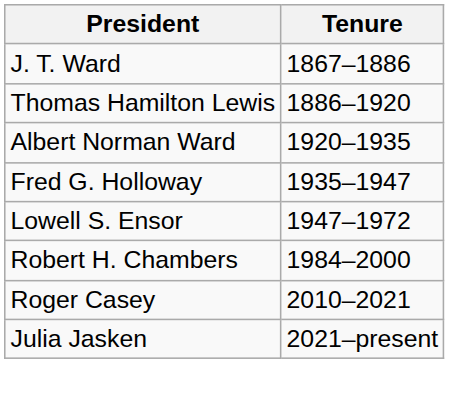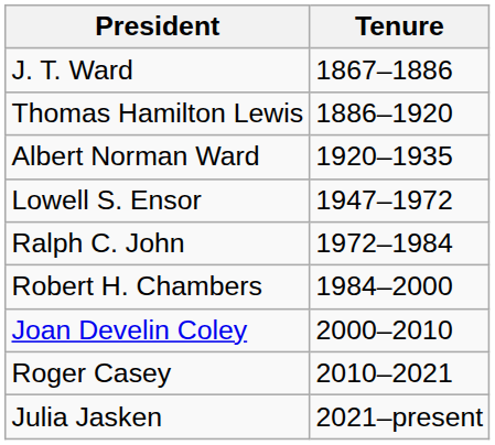 <table class="wikitable">
 <tr>
 <th>President</th>
 <th>Tenure</th>
 </tr>
 <tr>
 <td>J. T. Ward</td>
 <td>1867–1886</td>
 </tr>
 <tr>
 <td>Thomas Hamilton Lewis</td>
 <td>1886–1920</td>
 </tr>
 <tr>
 <td>Albert Norman Ward</td>
 <td>1920–1935</td>
 </tr>
 <tr>
-<td Fred Garrigus Holloway>Fred G. Holloway</td>
-<td>1935–1947</td>
-</tr>
-<tr>
 <td>Lowell S. Ensor</td>
 <td>1947–1972</td>
 </tr>
 <tr>
+<td>Ralph C. John</td>
+<td>1972–1984</td>
+</tr>
+<tr>
 <td>Robert H. Chambers</td>
 <td>1984–2000</td>
+</tr>
+<tr>
+<td><a href='#'>Joan Develin Coley</a></td>
+<td>2000–2010</td>
 </tr>
 <tr>
 <td>Roger Casey</td>
 <td>2010–2021</td>
 </tr>
 <tr>
 <td>Julia Jasken</td>
 <td>2021–present</td>
 </tr>
 </table>
